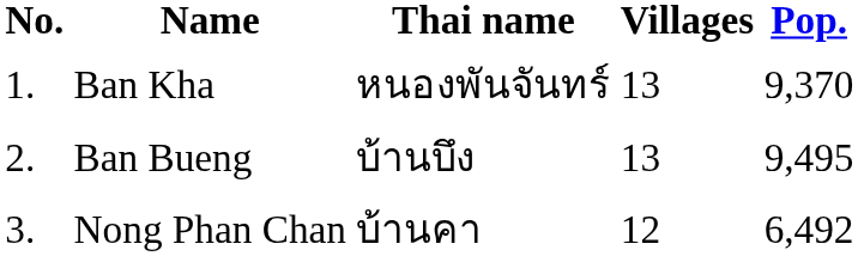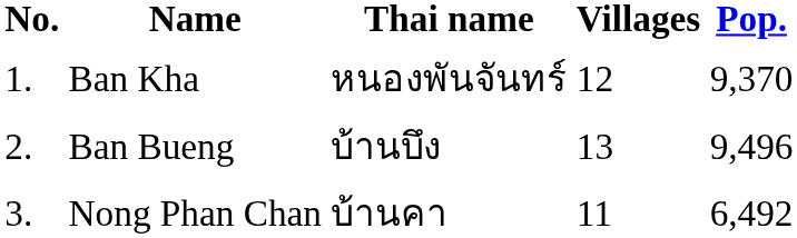 <table>
 <tr>
 <th>No.</th>
 <th>Name</th>
 <th>Thai name</th>
 <th>Villages</th>
 <th><a href='#'>Pop.</a></th>
 </tr>
 <tr>
 <td>1.</td>
 <td>Ban Kha</td>
 <td>หนองพันจันทร์</td>
-<td>13</td>
+<td>12</td>
 <td>9,370</td>
 <td></td>
 </tr>
 <tr>
 <td>2.</td>
 <td>Ban Bueng</td>
 <td>บ้านบึง</td>
 <td>13</td>
-<td>9,495</td>
+<td>9,496</td>
 <td></td>
 </tr>
 <tr>
 <td>3.</td>
 <td>Nong Phan Chan</td>
 <td>บ้านคา</td>
-<td>12</td>
+<td>11</td>
 <td>6,492</td>
 <td></td>
 </tr>
 </table>
